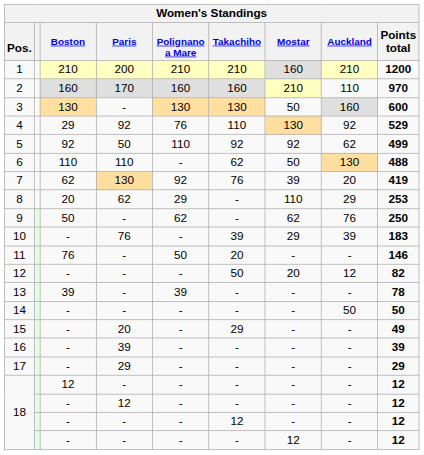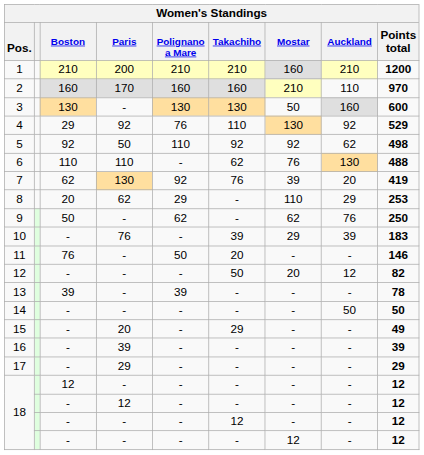 <table class="wikitable" style="text-align:center;">
 <tr bgcolor="#efefef">
 <th colspan=13 style="border-right:0px;";>Women's Standings<br></th>
 </tr>
 <tr bgcolor="#efefef">
 <th style="width:1.8em;"> <br>Pos.</th>
 <th></th>
 <th style="width:5.2em; vertical-align:top; font-size:85%;"><br><a href='#'>Boston</a></th>
 <th style="width:5.2em; vertical-align:top; font-size:85%;"><br><a href='#'>Paris</a></th>
 <th style="width:5.2em; vertical-align:top; font-size:85%;"><br><a href='#'>Polignano a Mare</a></th>
 <th style="width:5.2em; vertical-align:top; font-size:85%;"><br><a href='#'>Takachiho</a></th>
 <th style="width:5.2em; vertical-align:top; font-size:85%;"><br><a href='#'>Mostar</a></th>
 <th style="width:5.2em; vertical-align:top; font-size:85%;"><br><a href='#'>Auckland</a></th>
 <th>Points<br>total</th>
 </tr>
 <tr>
 <td>1</td>
 <td align="left"></td>
 <td bgcolor=#FFFFBF>210</td>
 <td bgcolor=#FFFFBF>200</td>
 <td bgcolor=#FFFFBF>210</td>
 <td bgcolor=#FFFFBF>210</td>
 <td bgcolor=#DFDFDF>160</td>
 <td bgcolor=#FFFFBF>210</td>
 <td><strong>1200</strong></td>
 </tr>
 <tr>
 <td>2</td>
 <td align="left"></td>
 <td bgcolor=#DFDFDF>160</td>
 <td bgcolor=#DFDFDF>170</td>
 <td bgcolor=#DFDFDF>160</td>
 <td bgcolor=#DFDFDF>160</td>
 <td bgcolor=#FFFFBF>210</td>
 <td>110</td>
 <td><strong>970</strong></td>
 </tr>
 <tr>
 <td>3</td>
 <td align="left"></td>
 <td bgcolor=#FFDF9F>130</td>
 <td>-</td>
 <td bgcolor=#FFDF9F>130</td>
 <td bgcolor=#FFDF9F>130</td>
 <td>50</td>
 <td bgcolor=#DFDFDF>160</td>
 <td><strong>600</strong></td>
 </tr>
 <tr>
 <td>4</td>
 <td align="left"></td>
 <td>29</td>
 <td>92</td>
 <td>76</td>
 <td>110</td>
 <td bgcolor=#FFDF9F>130</td>
 <td>92</td>
 <td><strong>529</strong></td>
 </tr>
 <tr>
 <td>5</td>
 <td align="left"></td>
 <td>92</td>
 <td>50</td>
 <td>110</td>
 <td>92</td>
 <td>92</td>
 <td>62</td>
-<td><strong>499</strong></td>
+<td><strong>498</strong></td>
 </tr>
 <tr>
 <td>6</td>
 <td align="left"></td>
 <td>110</td>
 <td>110</td>
 <td>-</td>
 <td>62</td>
-<td>50</td>
+<td>76</td>
 <td bgcolor=#FFDF9F>130</td>
 <td><strong>488</strong></td>
 </tr>
 <tr>
 <td>7</td>
 <td align="left"></td>
 <td>62</td>
 <td bgcolor=#FFDF9F>130</td>
 <td>92</td>
 <td>76</td>
 <td>39</td>
 <td>20</td>
 <td><strong>419</strong></td>
 </tr>
 <tr>
 <td>8</td>
 <td align="left"></td>
 <td>20</td>
 <td>62</td>
 <td>29</td>
 <td>-</td>
 <td>110</td>
 <td>29</td>
 <td><strong>253</strong></td>
 </tr>
 <tr>
 <td>9</td>
 <td style="background:#dfffdf;" align="left"></td>
 <td>50</td>
 <td>-</td>
 <td>62</td>
 <td>-</td>
 <td>62</td>
 <td>76</td>
 <td><strong>250</strong></td>
 </tr>
 <tr>
 <td>10</td>
 <td style="background:#dfffdf;"  align="left"></td>
 <td>-</td>
 <td>76</td>
 <td>-</td>
 <td>39</td>
 <td>29</td>
 <td>39</td>
 <td><strong>183</strong></td>
 </tr>
 <tr>
 <td>11</td>
 <td style="background:#dfffdf;"  align="left"></td>
 <td>76</td>
 <td>-</td>
 <td>50</td>
 <td>20</td>
 <td>-</td>
 <td>-</td>
 <td><strong>146</strong></td>
 </tr>
 <tr>
 <td>12</td>
 <td style="background:#dfffdf;"  align="left"></td>
 <td>-</td>
 <td>-</td>
 <td>-</td>
 <td>50</td>
 <td>20</td>
 <td>12</td>
 <td><strong>82</strong></td>
 </tr>
 <tr>
 <td>13</td>
 <td style="background:#dfffdf;" align="left"></td>
 <td>39</td>
 <td>-</td>
 <td>39</td>
 <td>-</td>
 <td>-</td>
 <td>-</td>
 <td><strong>78</strong></td>
 </tr>
 <tr>
 <td>14</td>
 <td style="background:#dfffdf;" align="left"></td>
 <td>-</td>
 <td>-</td>
 <td>-</td>
 <td>-</td>
 <td>-</td>
 <td>50</td>
 <td><strong>50</strong></td>
 </tr>
 <tr>
 <td>15</td>
 <td style="background:#dfffdf;"  align="left"></td>
 <td>-</td>
 <td>20</td>
 <td>-</td>
 <td>29</td>
 <td>-</td>
 <td>-</td>
 <td><strong>49</strong></td>
 </tr>
 <tr>
 <td>16</td>
 <td style="background:#dfffdf;"  align="left"></td>
 <td>-</td>
 <td>39</td>
 <td>-</td>
 <td>-</td>
 <td>-</td>
 <td>-</td>
 <td><strong>39</strong></td>
 </tr>
 <tr>
 <td>17</td>
 <td style="background:#dfffdf;"  align="left"></td>
 <td>-</td>
 <td>29</td>
 <td>-</td>
 <td>-</td>
 <td>-</td>
 <td>-</td>
 <td><strong>29</strong></td>
 </tr>
 <tr>
 <td rowspan=4>18</td>
 <td style="background:#dfffdf;" align="left"></td>
 <td>12</td>
 <td>-</td>
 <td>-</td>
 <td>-</td>
 <td>-</td>
 <td>-</td>
 <td><strong>12</strong></td>
 </tr>
 <tr>
 <td style="background:#dfffdf;"  align="left"></td>
 <td>-</td>
 <td>12</td>
 <td>-</td>
 <td>-</td>
 <td>-</td>
 <td>-</td>
 <td><strong>12</strong></td>
 </tr>
 <tr>
 <td style="background:#dfffdf;"  align="left"></td>
 <td>-</td>
 <td>-</td>
 <td>-</td>
 <td>12</td>
 <td>-</td>
 <td>-</td>
 <td><strong>12</strong></td>
 </tr>
 <tr>
 <td style="background:#dfffdf;" align="left"></td>
 <td>-</td>
 <td>-</td>
 <td>-</td>
 <td>-</td>
 <td>12</td>
 <td>-</td>
 <td><strong>12</strong></td>
 </tr>
 </table>
